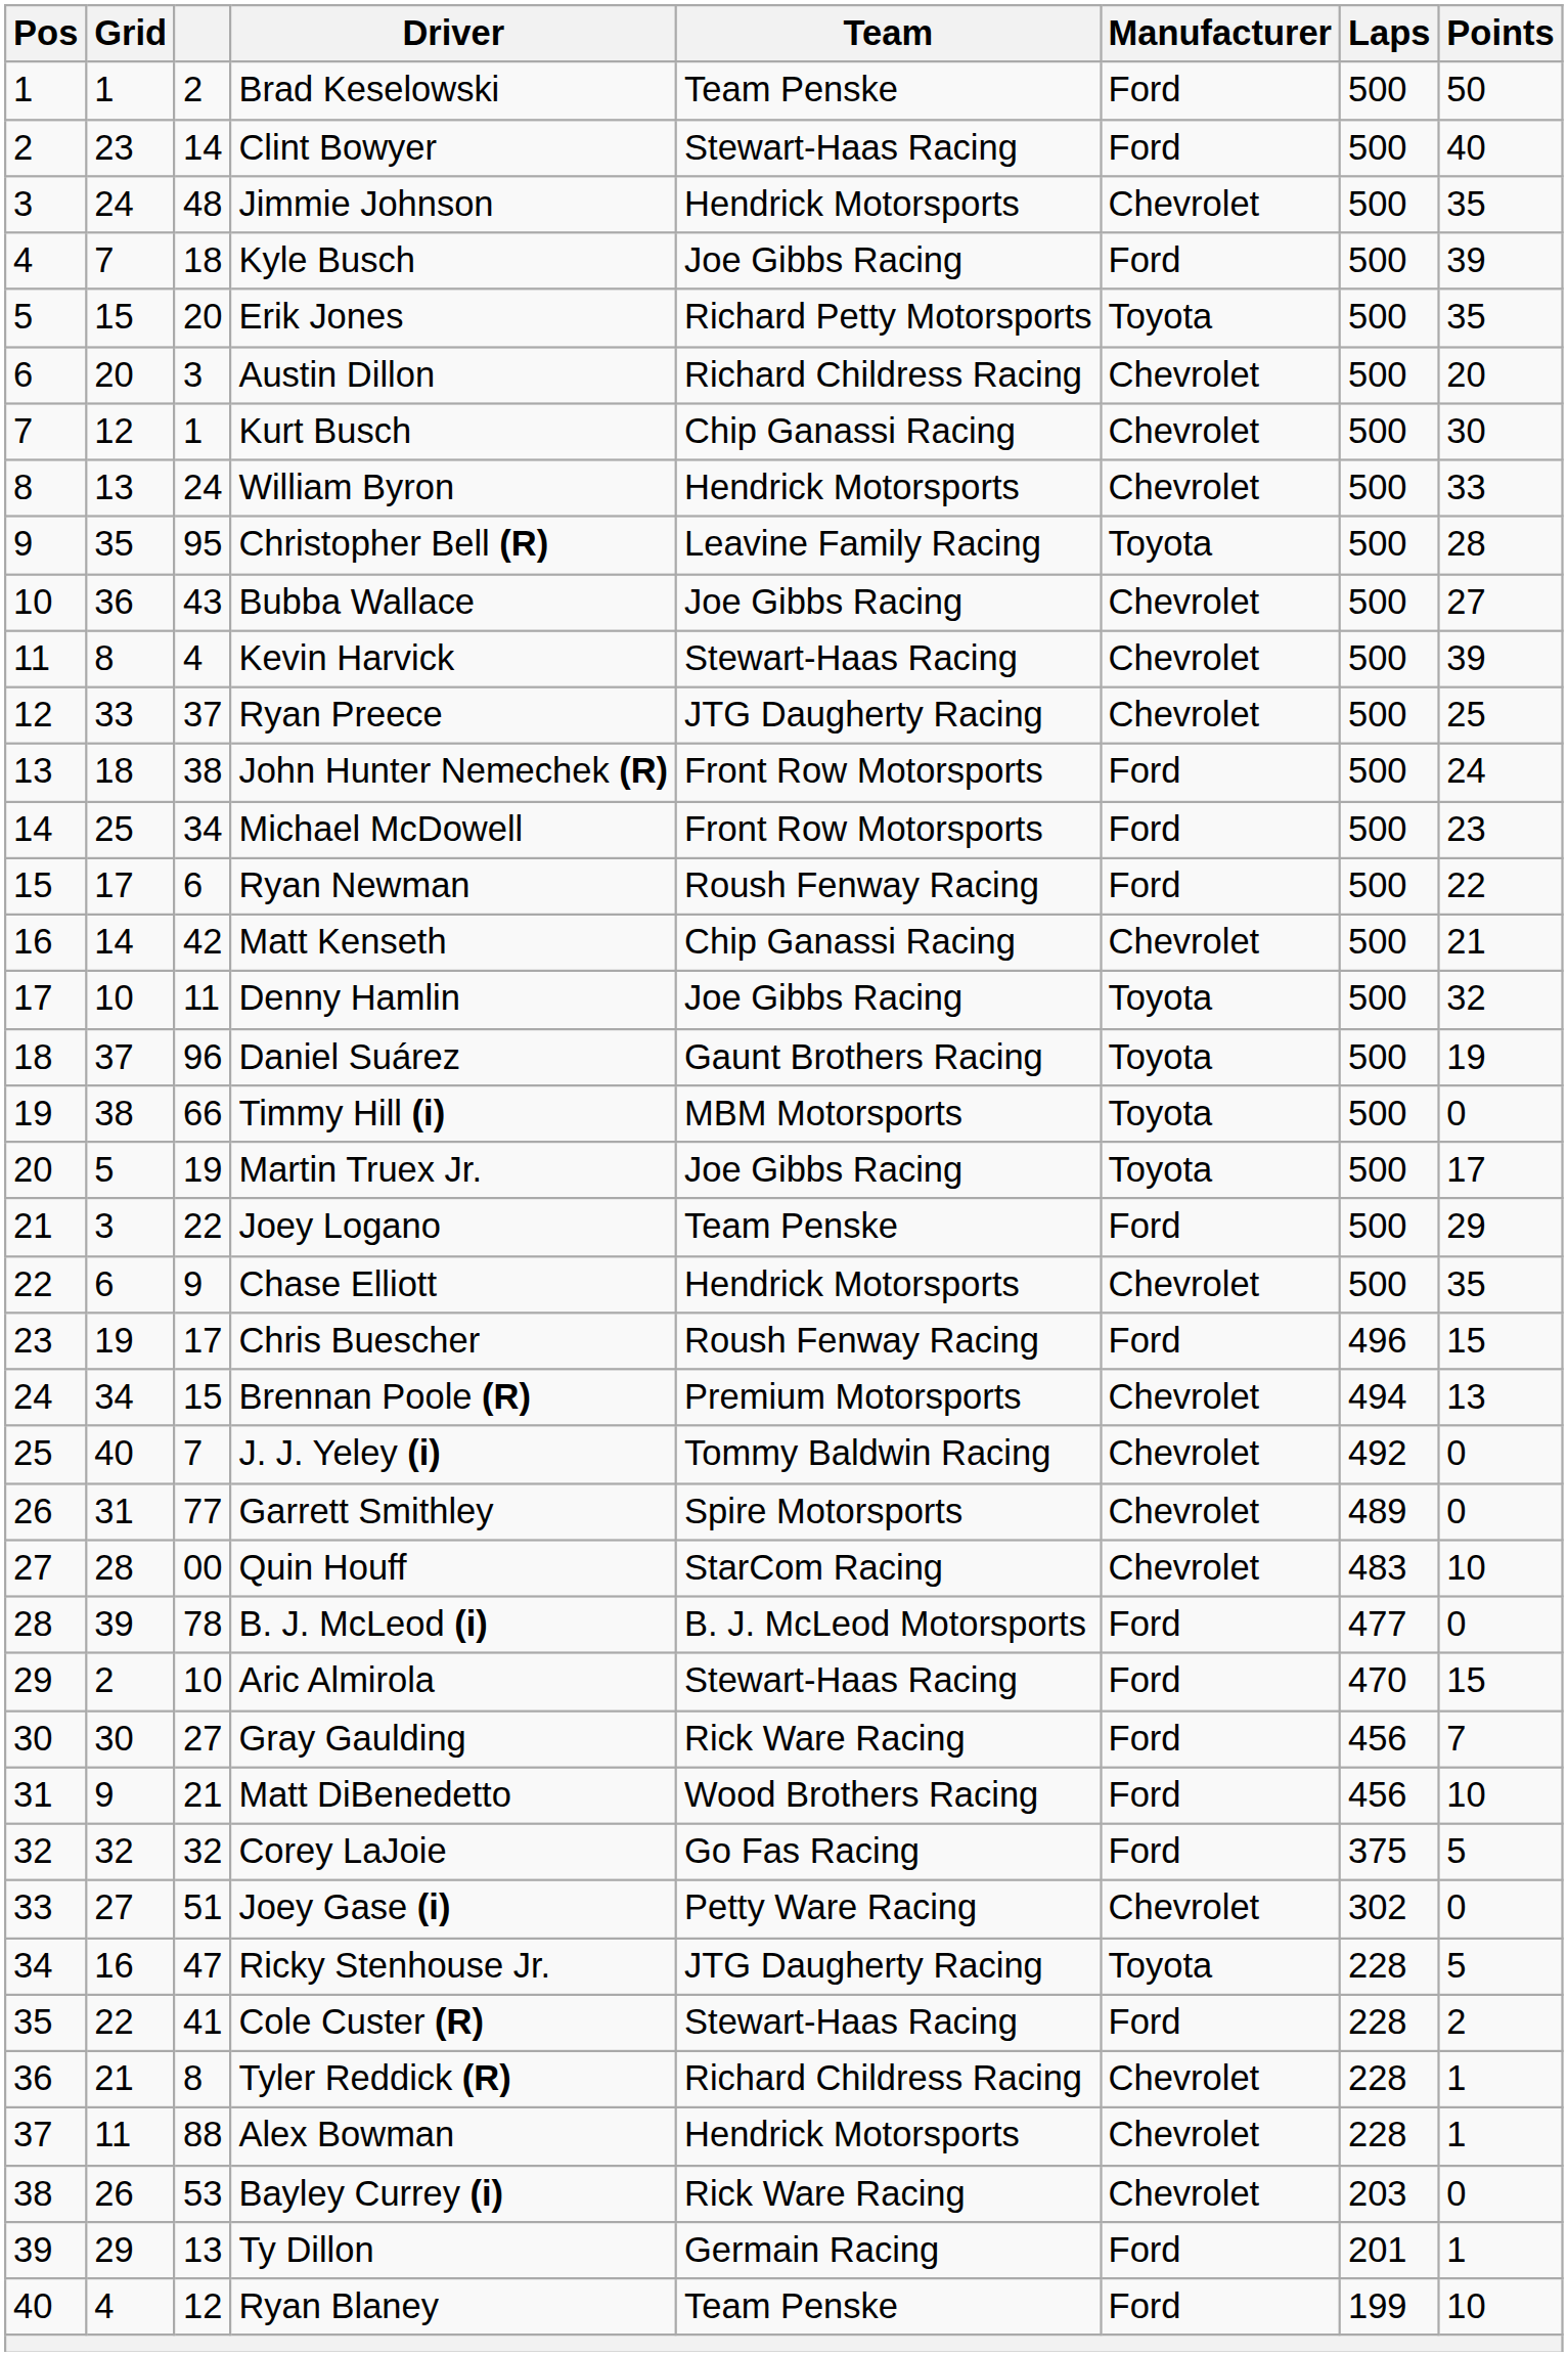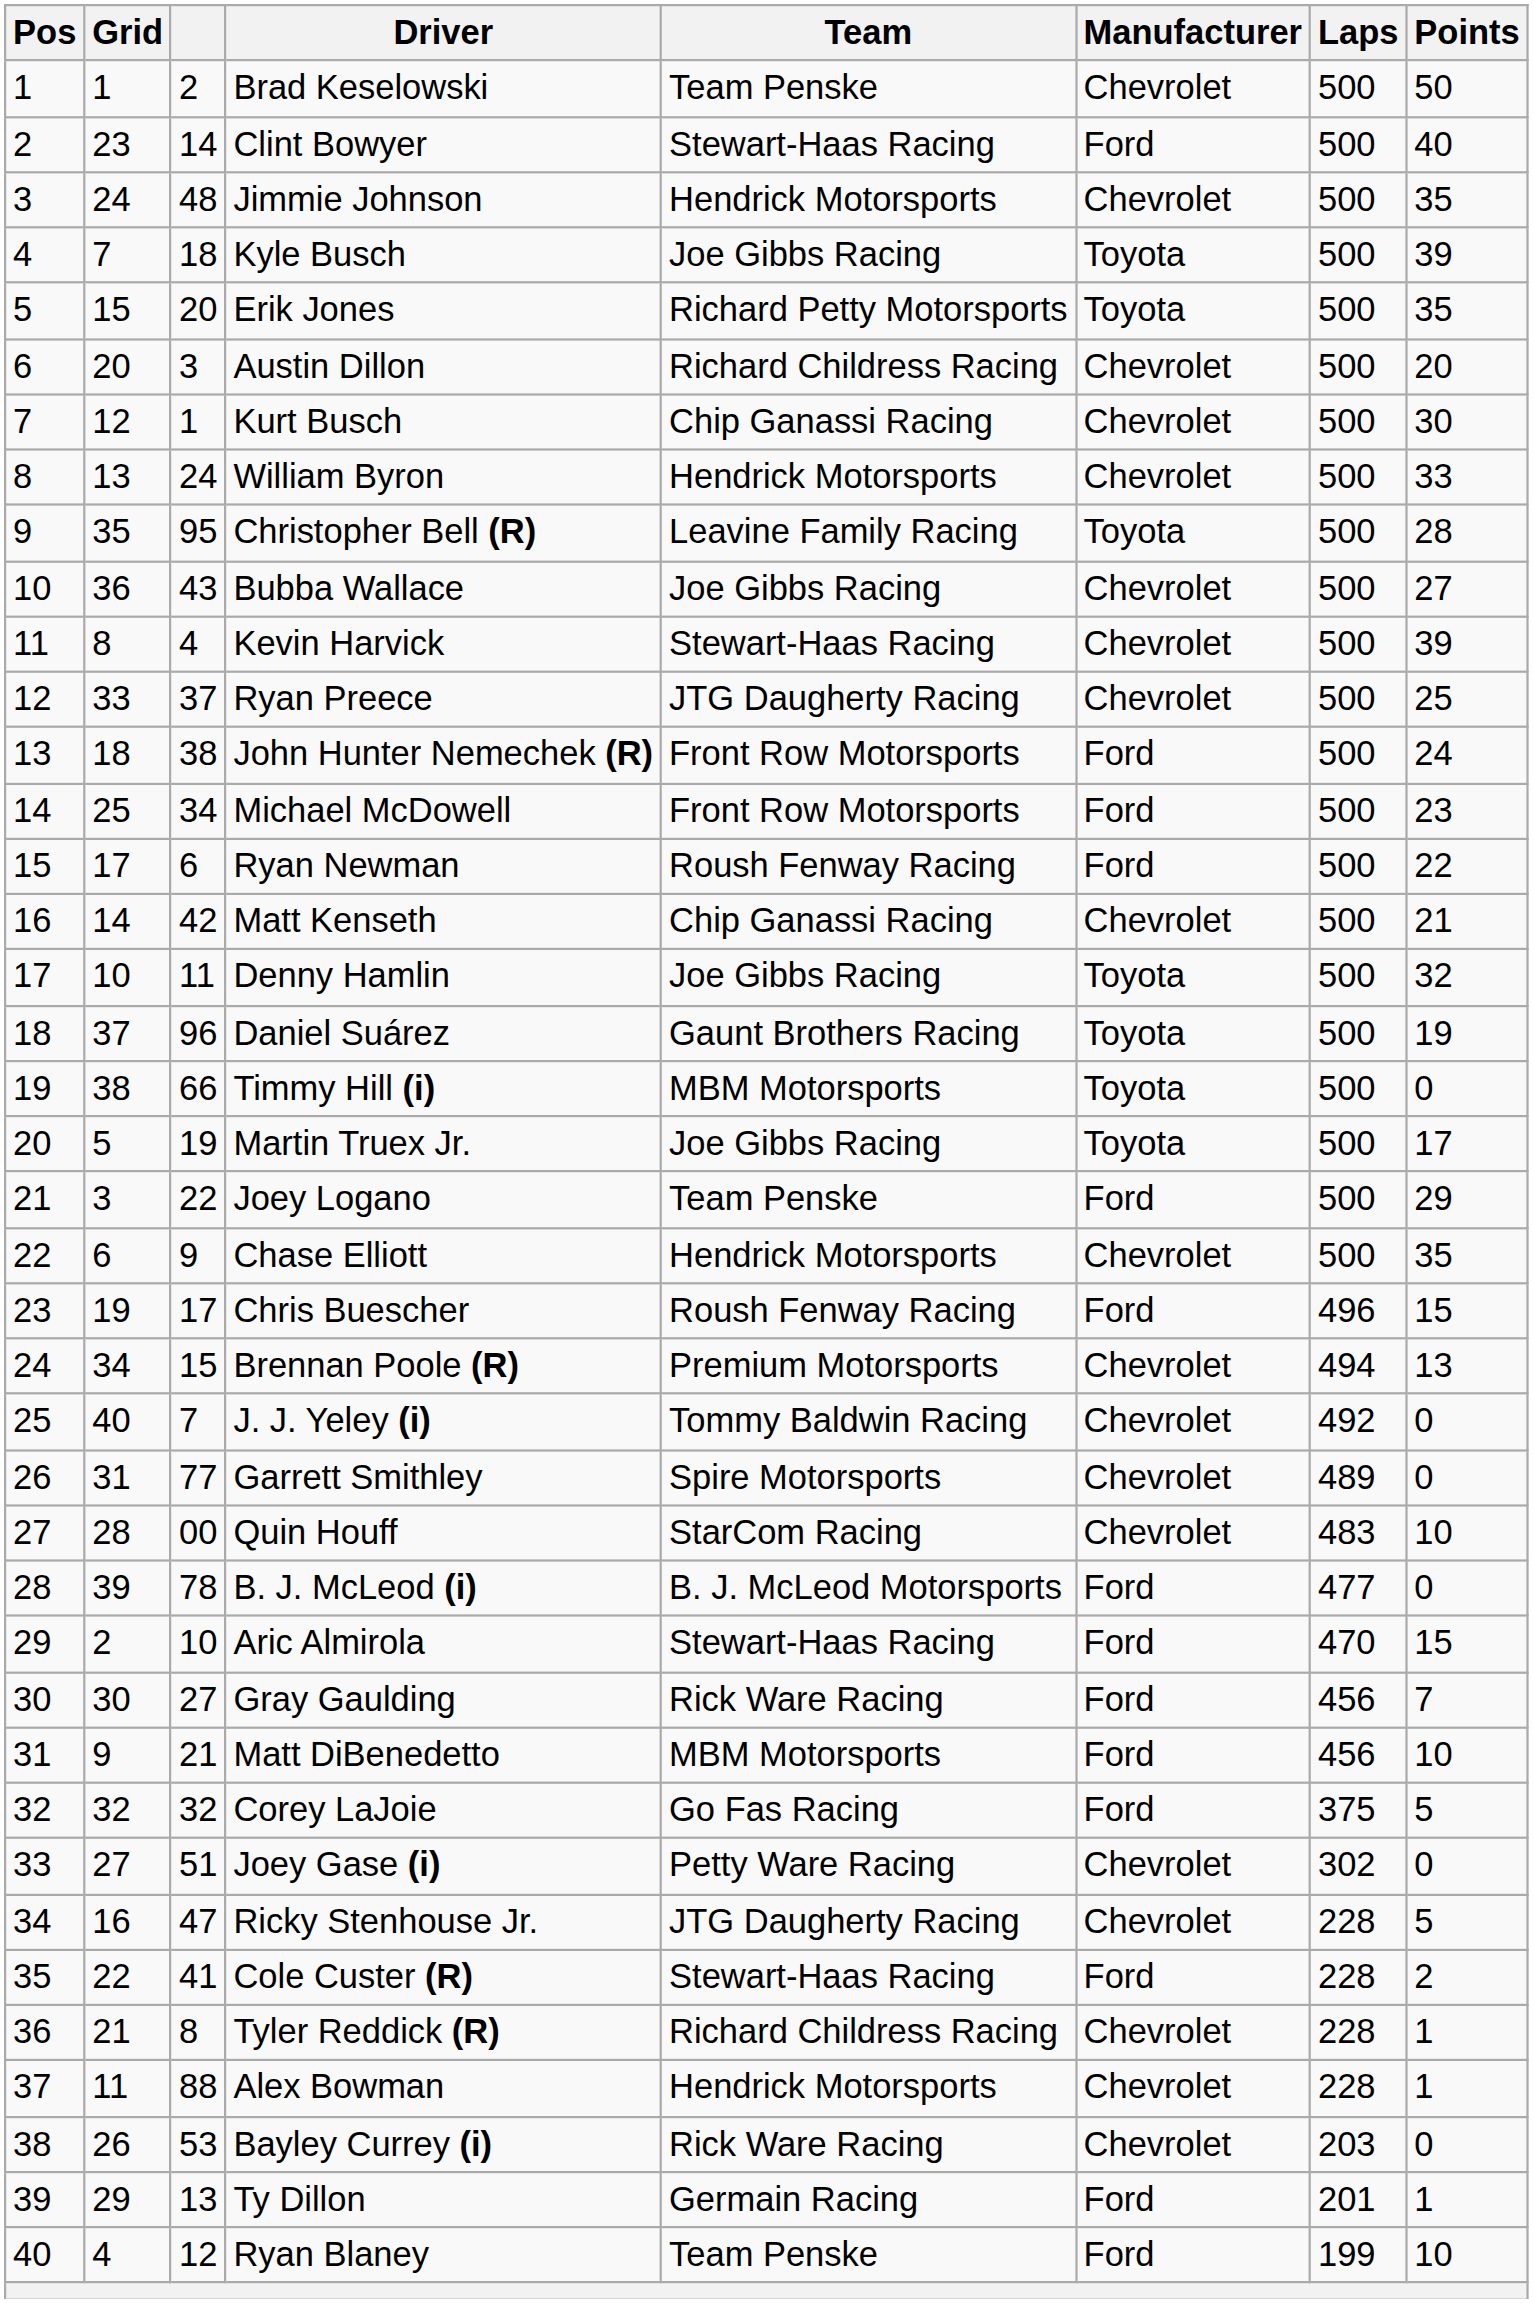 <table class="wikitable" style="font-size:98%">
 <tr>
 <th>Pos</th>
 <th>Grid</th>
 <th></th>
 <th>Driver</th>
 <th>Team</th>
 <th>Manufacturer</th>
 <th>Laps</th>
 <th>Points</th>
 </tr>
 <tr>
 <td>1</td>
 <td>1</td>
 <td>2</td>
 <td>Brad Keselowski</td>
 <td>Team Penske</td>
-<td>Ford</td>
+<td>Chevrolet</td>
 <td>500</td>
 <td>50</td>
 </tr>
 <tr>
 <td>2</td>
 <td>23</td>
 <td>14</td>
 <td>Clint Bowyer</td>
 <td>Stewart-Haas Racing</td>
 <td>Ford</td>
 <td>500</td>
 <td>40</td>
 </tr>
 <tr>
 <td>3</td>
 <td>24</td>
 <td>48</td>
 <td>Jimmie Johnson</td>
 <td>Hendrick Motorsports</td>
 <td>Chevrolet</td>
 <td>500</td>
 <td>35</td>
 </tr>
 <tr>
 <td>4</td>
 <td>7</td>
 <td>18</td>
 <td>Kyle Busch</td>
 <td>Joe Gibbs Racing</td>
-<td>Ford</td>
+<td>Toyota</td>
 <td>500</td>
 <td>39</td>
 </tr>
 <tr>
 <td>5</td>
 <td>15</td>
 <td>20</td>
 <td>Erik Jones</td>
 <td>Richard Petty Motorsports</td>
 <td>Toyota</td>
 <td>500</td>
 <td>35</td>
 </tr>
 <tr>
 <td>6</td>
 <td>20</td>
 <td>3</td>
 <td>Austin Dillon</td>
 <td>Richard Childress Racing</td>
 <td>Chevrolet</td>
 <td>500</td>
 <td>20</td>
 </tr>
 <tr>
 <td>7</td>
 <td>12</td>
 <td>1</td>
 <td>Kurt Busch</td>
 <td>Chip Ganassi Racing</td>
 <td>Chevrolet</td>
 <td>500</td>
 <td>30</td>
 </tr>
 <tr>
 <td>8</td>
 <td>13</td>
 <td>24</td>
 <td>William Byron</td>
 <td>Hendrick Motorsports</td>
 <td>Chevrolet</td>
 <td>500</td>
 <td>33</td>
 </tr>
 <tr>
 <td>9</td>
 <td>35</td>
 <td>95</td>
 <td>Christopher Bell <strong>(R)</strong></td>
 <td>Leavine Family Racing</td>
 <td>Toyota</td>
 <td>500</td>
 <td>28</td>
 </tr>
 <tr>
 <td>10</td>
 <td>36</td>
 <td>43</td>
 <td>Bubba Wallace</td>
 <td>Joe Gibbs Racing</td>
 <td>Chevrolet</td>
 <td>500</td>
 <td>27</td>
 </tr>
 <tr>
 <td>11</td>
 <td>8</td>
 <td>4</td>
 <td>Kevin Harvick</td>
 <td>Stewart-Haas Racing</td>
 <td>Chevrolet</td>
 <td>500</td>
 <td>39</td>
 </tr>
 <tr>
 <td>12</td>
 <td>33</td>
 <td>37</td>
 <td>Ryan Preece</td>
 <td>JTG Daugherty Racing</td>
 <td>Chevrolet</td>
 <td>500</td>
 <td>25</td>
 </tr>
 <tr>
 <td>13</td>
 <td>18</td>
 <td>38</td>
 <td>John Hunter Nemechek <strong>(R)</strong></td>
 <td>Front Row Motorsports</td>
 <td>Ford</td>
 <td>500</td>
 <td>24</td>
 </tr>
 <tr>
 <td>14</td>
 <td>25</td>
 <td>34</td>
 <td>Michael McDowell</td>
 <td>Front Row Motorsports</td>
 <td>Ford</td>
 <td>500</td>
 <td>23</td>
 </tr>
 <tr>
 <td>15</td>
 <td>17</td>
 <td>6</td>
 <td>Ryan Newman</td>
 <td>Roush Fenway Racing</td>
 <td>Ford</td>
 <td>500</td>
 <td>22</td>
 </tr>
 <tr>
 <td>16</td>
 <td>14</td>
 <td>42</td>
 <td>Matt Kenseth</td>
 <td>Chip Ganassi Racing</td>
 <td>Chevrolet</td>
 <td>500</td>
 <td>21</td>
 </tr>
 <tr>
 <td>17</td>
 <td>10</td>
 <td>11</td>
 <td>Denny Hamlin</td>
 <td>Joe Gibbs Racing</td>
 <td>Toyota</td>
 <td>500</td>
 <td>32</td>
 </tr>
 <tr>
 <td>18</td>
 <td>37</td>
 <td>96</td>
 <td>Daniel Suárez</td>
 <td>Gaunt Brothers Racing</td>
 <td>Toyota</td>
 <td>500</td>
 <td>19</td>
 </tr>
 <tr>
 <td>19</td>
 <td>38</td>
 <td>66</td>
 <td>Timmy Hill <strong>(i)</strong></td>
 <td>MBM Motorsports</td>
 <td>Toyota</td>
 <td>500</td>
 <td>0</td>
 </tr>
 <tr>
 <td>20</td>
 <td>5</td>
 <td>19</td>
 <td>Martin Truex Jr.</td>
 <td>Joe Gibbs Racing</td>
 <td>Toyota</td>
 <td>500</td>
 <td>17</td>
 </tr>
 <tr>
 <td>21</td>
 <td>3</td>
 <td>22</td>
 <td>Joey Logano</td>
 <td>Team Penske</td>
 <td>Ford</td>
 <td>500</td>
 <td>29</td>
 </tr>
 <tr>
 <td>22</td>
 <td>6</td>
 <td>9</td>
 <td>Chase Elliott</td>
 <td>Hendrick Motorsports</td>
 <td>Chevrolet</td>
 <td>500</td>
 <td>35</td>
 </tr>
 <tr>
 <td>23</td>
 <td>19</td>
 <td>17</td>
 <td>Chris Buescher</td>
 <td>Roush Fenway Racing</td>
 <td>Ford</td>
 <td>496</td>
 <td>15</td>
 </tr>
 <tr>
 <td>24</td>
 <td>34</td>
 <td>15</td>
 <td>Brennan Poole <strong>(R)</strong></td>
 <td>Premium Motorsports</td>
 <td>Chevrolet</td>
 <td>494</td>
 <td>13</td>
 </tr>
 <tr>
 <td>25</td>
 <td>40</td>
 <td>7</td>
 <td>J. J. Yeley <strong>(i)</strong></td>
 <td>Tommy Baldwin Racing</td>
 <td>Chevrolet</td>
 <td>492</td>
 <td>0</td>
 </tr>
 <tr>
 <td>26</td>
 <td>31</td>
 <td>77</td>
 <td>Garrett Smithley</td>
 <td>Spire Motorsports</td>
 <td>Chevrolet</td>
 <td>489</td>
 <td>0</td>
 </tr>
 <tr>
 <td>27</td>
 <td>28</td>
 <td>00</td>
 <td>Quin Houff</td>
 <td>StarCom Racing</td>
 <td>Chevrolet</td>
 <td>483</td>
 <td>10</td>
 </tr>
 <tr>
 <td>28</td>
 <td>39</td>
 <td>78</td>
 <td>B. J. McLeod <strong>(i)</strong></td>
 <td>B. J. McLeod Motorsports</td>
 <td>Ford</td>
 <td>477</td>
 <td>0</td>
 </tr>
 <tr>
 <td>29</td>
 <td>2</td>
 <td>10</td>
 <td>Aric Almirola</td>
 <td>Stewart-Haas Racing</td>
 <td>Ford</td>
 <td>470</td>
 <td>15</td>
 </tr>
 <tr>
 <td>30</td>
 <td>30</td>
 <td>27</td>
 <td>Gray Gaulding</td>
 <td>Rick Ware Racing</td>
 <td>Ford</td>
 <td>456</td>
 <td>7</td>
 </tr>
 <tr>
 <td>31</td>
 <td>9</td>
 <td>21</td>
 <td>Matt DiBenedetto</td>
-<td>Wood Brothers Racing</td>
+<td>MBM Motorsports</td>
 <td>Ford</td>
 <td>456</td>
 <td>10</td>
 </tr>
 <tr>
 <td>32</td>
 <td>32</td>
 <td>32</td>
 <td>Corey LaJoie</td>
 <td>Go Fas Racing</td>
 <td>Ford</td>
 <td>375</td>
 <td>5</td>
 </tr>
 <tr>
 <td>33</td>
 <td>27</td>
 <td>51</td>
 <td>Joey Gase <strong>(i)</strong></td>
 <td>Petty Ware Racing</td>
 <td>Chevrolet</td>
 <td>302</td>
 <td>0</td>
 </tr>
 <tr>
 <td>34</td>
 <td>16</td>
 <td>47</td>
 <td>Ricky Stenhouse Jr.</td>
 <td>JTG Daugherty Racing</td>
-<td>Toyota</td>
+<td>Chevrolet</td>
 <td>228</td>
 <td>5</td>
 </tr>
 <tr>
 <td>35</td>
 <td>22</td>
 <td>41</td>
 <td>Cole Custer <strong>(R)</strong></td>
 <td>Stewart-Haas Racing</td>
 <td>Ford</td>
 <td>228</td>
 <td>2</td>
 </tr>
 <tr>
 <td>36</td>
 <td>21</td>
 <td>8</td>
 <td>Tyler Reddick <strong>(R)</strong></td>
 <td>Richard Childress Racing</td>
 <td>Chevrolet</td>
 <td>228</td>
 <td>1</td>
 </tr>
 <tr>
 <td>37</td>
 <td>11</td>
 <td>88</td>
 <td>Alex Bowman</td>
 <td>Hendrick Motorsports</td>
 <td>Chevrolet</td>
 <td>228</td>
 <td>1</td>
 </tr>
 <tr>
 <td>38</td>
 <td>26</td>
 <td>53</td>
 <td>Bayley Currey <strong>(i)</strong></td>
 <td>Rick Ware Racing</td>
 <td>Chevrolet</td>
 <td>203</td>
 <td>0</td>
 </tr>
 <tr>
 <td>39</td>
 <td>29</td>
 <td>13</td>
 <td>Ty Dillon</td>
 <td>Germain Racing</td>
 <td>Ford</td>
 <td>201</td>
 <td>1</td>
 </tr>
 <tr>
 <td>40</td>
 <td>4</td>
 <td>12</td>
 <td>Ryan Blaney</td>
 <td>Team Penske</td>
 <td>Ford</td>
 <td>199</td>
 <td>10</td>
 </tr>
 <tr>
 <th colspan="8"></th>
 </tr>
 </table>
